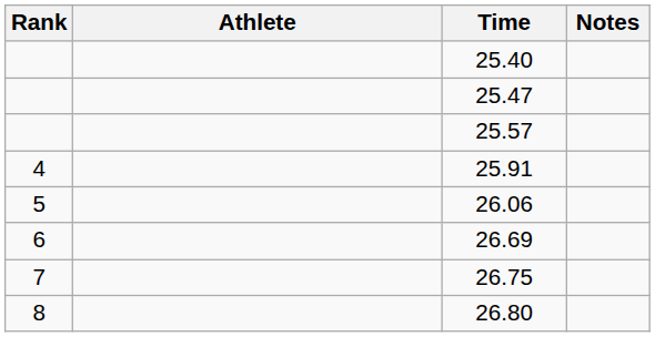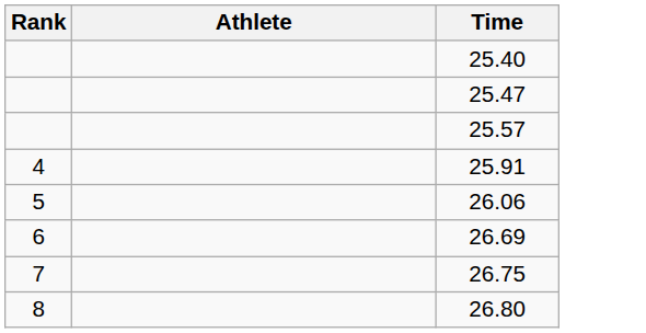 <table class="wikitable" style="text-align:center">
 <tr>
 <th width=40>Rank</th>
 <th width=250>Athlete</th>
 <th width=80>Time</th>
-<th width=50>Notes</th>
 </tr>
 <tr>
 <td></td>
 <td align=left></td>
 <td>25.40</td>
-<td></td>
 </tr>
 <tr>
 <td></td>
 <td align=left></td>
 <td>25.47</td>
-<td></td>
 </tr>
 <tr>
 <td></td>
 <td align=left></td>
 <td>25.57</td>
-<td></td>
 </tr>
 <tr>
 <td>4</td>
 <td align=left></td>
 <td>25.91</td>
-<td></td>
 </tr>
 <tr>
 <td>5</td>
 <td align=left></td>
 <td>26.06</td>
-<td></td>
 </tr>
 <tr>
 <td>6</td>
 <td align=left></td>
 <td>26.69</td>
-<td></td>
 </tr>
 <tr>
 <td>7</td>
 <td align=left></td>
 <td>26.75</td>
-<td></td>
 </tr>
 <tr>
 <td>8</td>
 <td align=left></td>
 <td>26.80</td>
-<td></td>
 </tr>
 </table>
